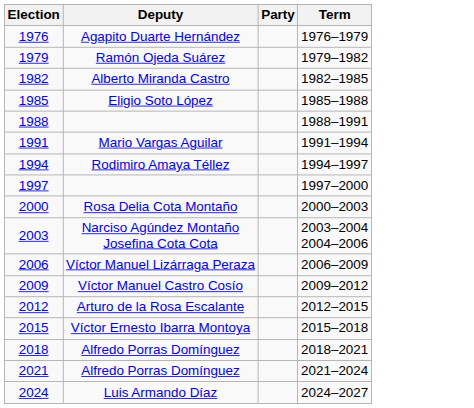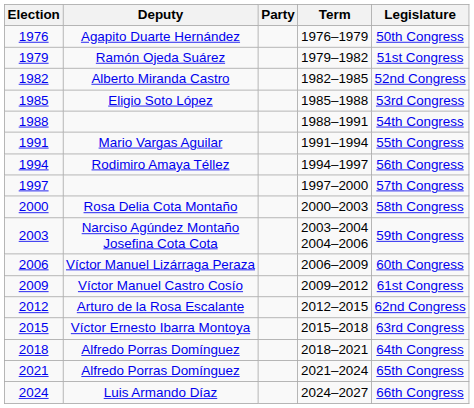 <table class="wikitable sortable" style="text-align: center">
 <tr>
 <th>Election</th>
 <th class="unsortable">Deputy</th>
 <th class="unsortable">Party</th>
 <th class="unsortable">Term</th>
+<th class="unsortable">Legislature</th>
 </tr>
 <tr>
 <td><a href='#'>1976</a></td>
 <td><a href='#'>Agapito Duarte Hernández</a></td>
 <td></td>
 <td>1976–1979</td>
+<td><a href='#'>50th Congress</a></td>
 </tr>
 <tr>
 <td><a href='#'>1979</a></td>
 <td><a href='#'>Ramón Ojeda Suárez</a></td>
 <td></td>
 <td>1979–1982</td>
+<td><a href='#'>51st Congress</a></td>
 </tr>
 <tr>
 <td><a href='#'>1982</a></td>
 <td><a href='#'>Alberto Miranda Castro</a></td>
 <td></td>
 <td>1982–1985</td>
+<td><a href='#'>52nd Congress</a></td>
 </tr>
 <tr>
 <td><a href='#'>1985</a></td>
 <td><a href='#'>Eligio Soto López</a></td>
 <td></td>
 <td>1985–1988</td>
+<td><a href='#'>53rd Congress</a></td>
 </tr>
 <tr>
 <td><a href='#'>1988</a></td>
 <td></td>
 <td></td>
 <td>1988–1991</td>
+<td><a href='#'>54th Congress</a></td>
 </tr>
 <tr>
 <td><a href='#'>1991</a></td>
 <td><a href='#'>Mario Vargas Aguilar</a></td>
 <td></td>
 <td>1991–1994</td>
+<td><a href='#'>55th Congress</a></td>
 </tr>
 <tr>
 <td><a href='#'>1994</a></td>
 <td><a href='#'>Rodimiro Amaya Téllez</a></td>
 <td></td>
 <td>1994–1997</td>
+<td><a href='#'>56th Congress</a></td>
 </tr>
 <tr>
 <td><a href='#'>1997</a></td>
 <td></td>
 <td></td>
 <td>1997–2000</td>
+<td><a href='#'>57th Congress</a></td>
 </tr>
 <tr>
 <td><a href='#'>2000</a></td>
 <td><a href='#'>Rosa Delia Cota Montaño</a></td>
 <td></td>
 <td>2000–2003</td>
+<td><a href='#'>58th Congress</a></td>
 </tr>
 <tr>
 <td><a href='#'>2003</a></td>
 <td><a href='#'>Narciso Agúndez Montaño</a><br><a href='#'>Josefina Cota Cota</a></td>
 <td></td>
 <td>2003–2004<br>2004–2006</td>
+<td><a href='#'>59th Congress</a></td>
 </tr>
 <tr>
 <td><a href='#'>2006</a></td>
 <td><a href='#'>Víctor Manuel Lizárraga Peraza</a></td>
 <td></td>
 <td>2006–2009</td>
+<td><a href='#'>60th Congress</a></td>
 </tr>
 <tr>
 <td><a href='#'>2009</a></td>
 <td><a href='#'>Víctor Manuel Castro Cosío</a></td>
 <td></td>
 <td>2009–2012</td>
+<td><a href='#'>61st Congress</a></td>
 </tr>
 <tr>
 <td><a href='#'>2012</a></td>
 <td><a href='#'>Arturo de la Rosa Escalante</a></td>
 <td></td>
 <td>2012–2015</td>
+<td><a href='#'>62nd Congress</a></td>
 </tr>
 <tr>
 <td><a href='#'>2015</a></td>
 <td><a href='#'>Víctor Ernesto Ibarra Montoya</a></td>
 <td></td>
 <td>2015–2018</td>
+<td><a href='#'>63rd Congress</a></td>
 </tr>
 <tr>
 <td><a href='#'>2018</a></td>
 <td><a href='#'>Alfredo Porras Domínguez</a></td>
 <td></td>
 <td>2018–2021</td>
+<td><a href='#'>64th Congress</a></td>
 </tr>
 <tr>
 <td><a href='#'>2021</a></td>
 <td><a href='#'>Alfredo Porras Domínguez</a></td>
 <td></td>
 <td>2021–2024</td>
+<td><a href='#'>65th Congress</a></td>
 </tr>
 <tr>
 <td><a href='#'>2024</a></td>
 <td><a href='#'>Luis Armando Díaz</a></td>
 <td></td>
 <td>2024–2027</td>
+<td><a href='#'>66th Congress</a></td>
 </tr>
 </table>
